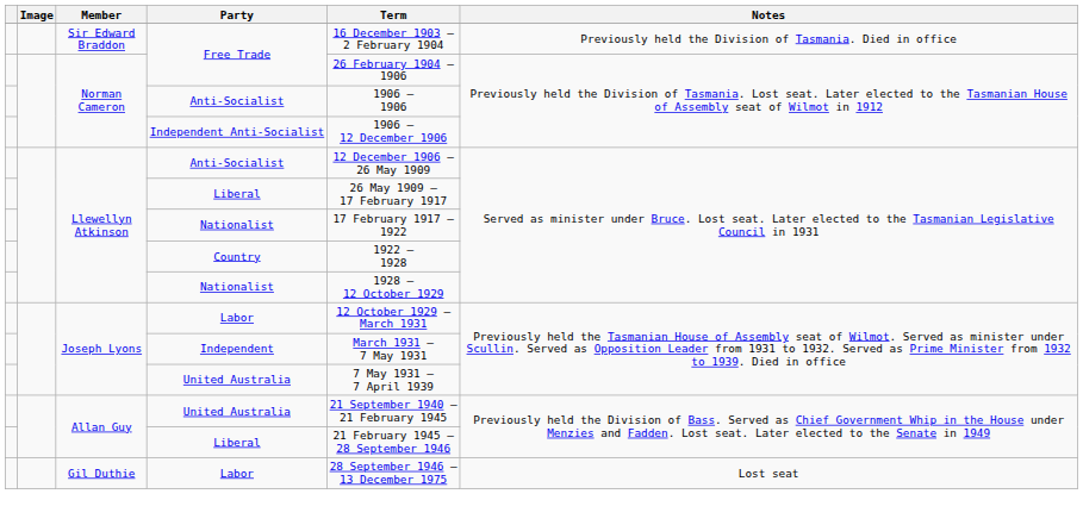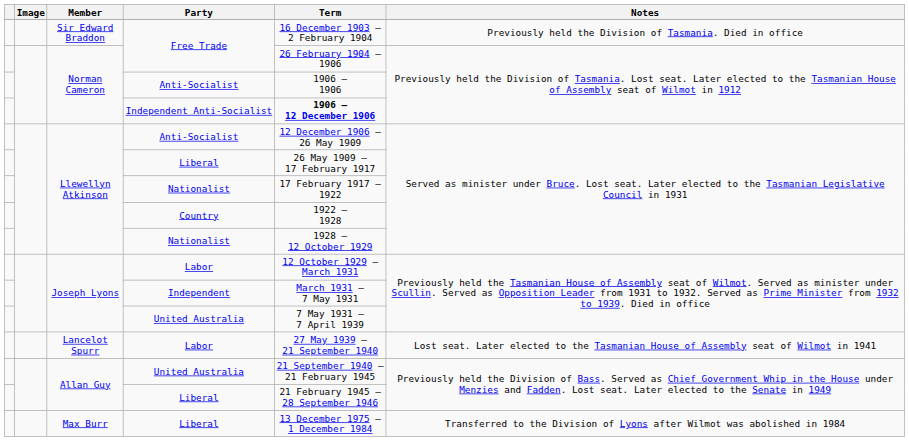 <table class=wikitable style="text-align:center">
 <tr>
 <th></th>
 <th>Image</th>
 <th>Member</th>
 <th>Party</th>
 <th>Term</th>
 <th>Notes</th>
 </tr>
 <tr>
 </tr>
 <tr>
 <td> </td>
 <td></td>
 <td><a href='#'>Sir Edward Braddon</a><br></td>
 <td rowspan="2"><a href='#'>Free Trade</a></td>
 <td nowrap><a href='#'>16 December 1903</a> –<br>2 February 1904</td>
 <td>Previously held the Division of <a href='#'>Tasmania</a>. Died in office</td>
 </tr>
 <tr>
 <td> </td>
 <td rowspan=3></td>
 <td rowspan=3><a href='#'>Norman Cameron</a><br></td>
 <td nowrap><a href='#'>26 February 1904</a> –<br>1906</td>
 <td rowspan=3>Previously held the Division of <a href='#'>Tasmania</a>. Lost seat. Later elected to the <a href='#'>Tasmanian House of Assembly</a> seat of <a href='#'>Wilmot</a> in <a href='#'>1912</a></td>
 </tr>
 <tr>
 <td> </td>
 <td nowrap><a href='#'>Anti-Socialist</a></td>
 <td nowrap>1906 –<br>1906</td>
 </tr>
 <tr>
 <td> </td>
 <td nowrap><a href='#'>Independent Anti-Socialist</a></td>
-<td nowrap>1906 –<br><a href='#'>12 December 1906</a></td>
+<td nowrap><strong>1906 –<br><a href='#'>12 December 1906</a></strong></td>
 </tr>
 <tr>
 <td> </td>
 <td rowspan=5></td>
 <td rowspan=5><a href='#'>Llewellyn Atkinson</a><br></td>
 <td><a href='#'>Anti-Socialist</a></td>
 <td nowrap><a href='#'>12 December 1906</a> –<br>26 May 1909</td>
 <td rowspan=5>Served as minister under <a href='#'>Bruce</a>. Lost seat. Later elected to the <a href='#'>Tasmanian Legislative Council</a> in 1931</td>
 </tr>
 <tr>
 <td> </td>
 <td nowrap><a href='#'>Liberal</a></td>
 <td nowrap>26 May 1909 –<br>17 February 1917</td>
 </tr>
 <tr>
 <td> </td>
 <td nowrap><a href='#'>Nationalist</a></td>
 <td nowrap>17 February 1917 –<br>1922</td>
 </tr>
 <tr>
 <td> </td>
 <td nowrap><a href='#'>Country</a></td>
 <td nowrap>1922 –<br>1928</td>
 </tr>
 <tr>
 <td> </td>
 <td nowrap><a href='#'>Nationalist</a></td>
 <td nowrap>1928 –<br><a href='#'>12 October 1929</a></td>
 </tr>
 <tr>
 <td> </td>
 <td rowspan=3></td>
 <td rowspan=3><a href='#'>Joseph Lyons</a><br></td>
 <td><a href='#'>Labor</a></td>
 <td nowrap><a href='#'>12 October 1929</a> –<br><a href='#'>March 1931</a></td>
 <td rowspan=3>Previously held the <a href='#'>Tasmanian House of Assembly</a> seat of <a href='#'>Wilmot</a>. Served as minister under <a href='#'>Scullin</a>. Served as <a href='#'>Opposition Leader</a> from 1931 to 1932. Served as <a href='#'>Prime Minister</a> from <a href='#'>1932 to 1939</a>. Died in office</td>
 </tr>
 <tr>
 <td> </td>
 <td><a href='#'>Independent</a></td>
 <td nowrap><a href='#'>March 1931</a> –<br>7 May 1931</td>
 </tr>
 <tr>
 <td> </td>
 <td><a href='#'>United Australia</a></td>
 <td nowrap>7 May 1931 –<br>7 April 1939</td>
 </tr>
 <tr>
 <td> </td>
+<td></td>
+<td><a href='#'>Lancelot Spurr</a><br></td>
+<td><a href='#'>Labor</a></td>
+<td nowrap><a href='#'>27 May 1939</a> –<br><a href='#'>21 September 1940</a></td>
+<td>Lost seat. Later elected to the <a href='#'>Tasmanian House of Assembly</a> seat of <a href='#'>Wilmot</a> in 1941</td>
+</tr>
+<tr>
+<td> </td>
 <td rowspan=2></td>
 <td rowspan=2><a href='#'>Allan Guy</a><br></td>
 <td><a href='#'>United Australia</a></td>
 <td nowrap><a href='#'>21 September 1940</a> –<br>21 February 1945</td>
 <td rowspan=2>Previously held the Division of <a href='#'>Bass</a>. Served as <a href='#'>Chief Government Whip in the House</a> under <a href='#'>Menzies</a> and <a href='#'>Fadden</a>. Lost seat. Later elected to the <a href='#'>Senate</a> in <a href='#'>1949</a></td>
 </tr>
 <tr>
 <td> </td>
 <td nowrap><a href='#'>Liberal</a></td>
 <td nowrap>21 February 1945 –<br><a href='#'>28 September 1946</a></td>
 </tr>
 <tr>
 <td> </td>
 <td></td>
-<td><a href='#'>Gil Duthie</a><br></td>
-<td><a href='#'>Labor</a></td>
-<td nowrap><a href='#'>28 September 1946</a> –<br><a href='#'>13 December 1975</a></td>
-<td>Lost seat</td>
+<td><a href='#'>Max Burr</a><br></td>
+<td><a href='#'>Liberal</a></td>
+<td nowrap><a href='#'>13 December 1975</a> –<br><a href='#'>1 December 1984</a></td>
+<td>Transferred to the Division of <a href='#'>Lyons</a> after Wilmot was abolished in 1984</td>
 </tr>
 </table>
